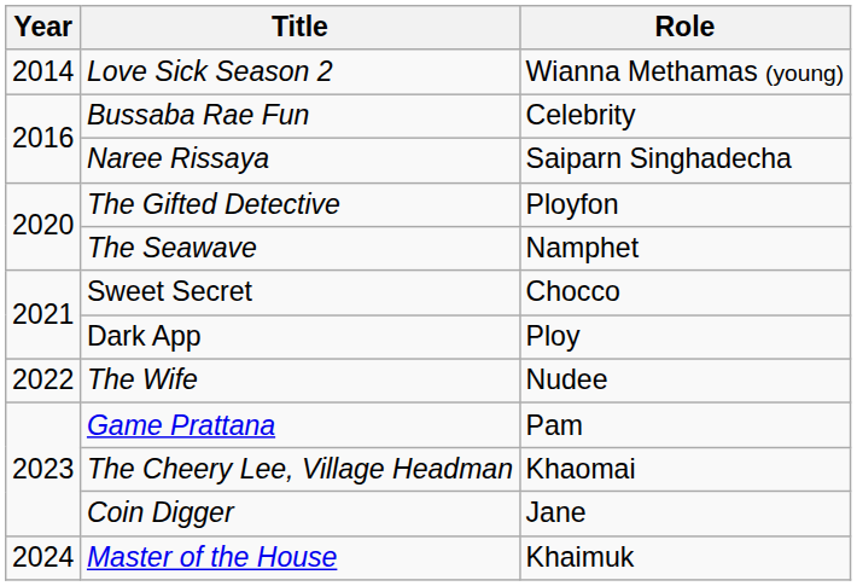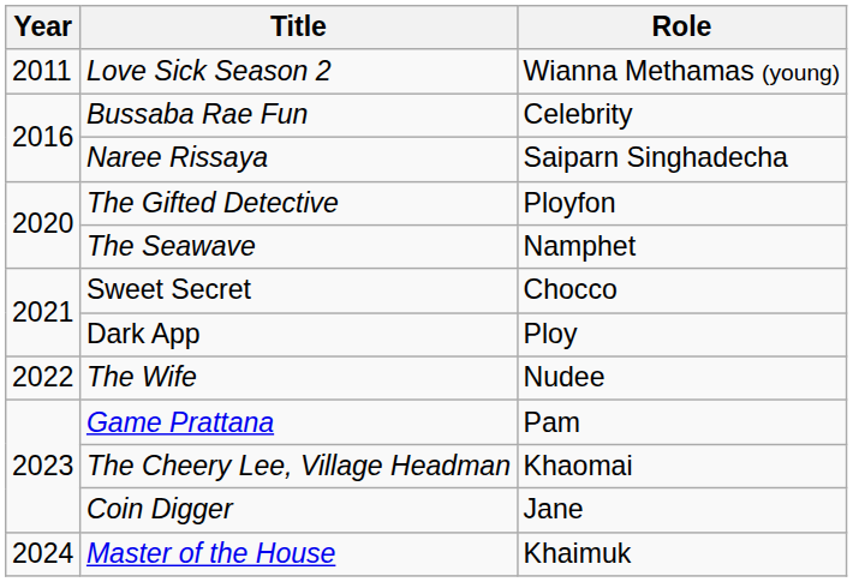 <table class="wikitable">
 <tr>
 <th>Year</th>
 <th>Title</th>
 <th>Role</th>
 </tr>
 <tr>
-<td>2014</td>
+<td>2011</td>
 <td><em>Love Sick Season 2 </em></td>
 <td>Wianna Methamas <small>(young)</small></td>
 </tr>
 <tr>
 <td rowspan=2>2016</td>
 <td><em>Bussaba Rae Fun</em></td>
 <td>Celebrity</td>
 </tr>
 <tr>
 <td><em>Naree Rissaya</em></td>
 <td>Saiparn Singhadecha</td>
 </tr>
 <tr>
 <td rowspan=2>2020</td>
 <td><em>The Gifted Detective</em></td>
 <td>Ployfon</td>
 </tr>
 <tr>
 <td><em>The Seawave</em></td>
 <td>Namphet</td>
 </tr>
 <tr>
 <td rowspan=2>2021</td>
 <td>Sweet Secret</td>
 <td>Chocco</td>
 </tr>
 <tr>
 <td>Dark App</td>
 <td>Ploy</td>
 </tr>
 <tr>
 <td>2022</td>
 <td><em>The Wife</em></td>
 <td>Nudee</td>
 </tr>
 <tr>
 <td rowspan=3>2023</td>
 <td><em><a href='#'>Game Prattana</a></em></td>
 <td>Pam</td>
 </tr>
 <tr>
 <td><em>The Cheery Lee, Village Headman</em></td>
 <td>Khaomai</td>
 </tr>
 <tr>
 <td><em>Coin Digger</em></td>
 <td>Jane</td>
 </tr>
 <tr>
 <td>2024</td>
 <td><em><a href='#'>Master of the House</a></em></td>
 <td>Khaimuk</td>
 </tr>
 </table>
